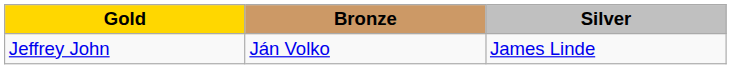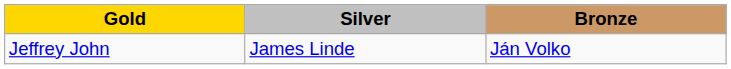 <table class="wikitable" style="text-align:left">
 <tr align="center">
 <td width=200 bgcolor=gold><strong>Gold</strong></td>
+<td width=200 bgcolor=silver><strong>Silver</strong></td>
 <td width=200 bgcolor=CC9966><strong>Bronze</strong></td>
-<td width=200 bgcolor=silver><strong>Silver</strong></td>
 </tr>
 <tr>
 <td><a href='#'>Jeffrey John</a><br></td>
+<td><a href='#'>James Linde</a><br></td>
 <td><a href='#'>Ján Volko</a><br></td>
-<td><a href='#'>James Linde</a><br></td>
 </tr>
 </table>
